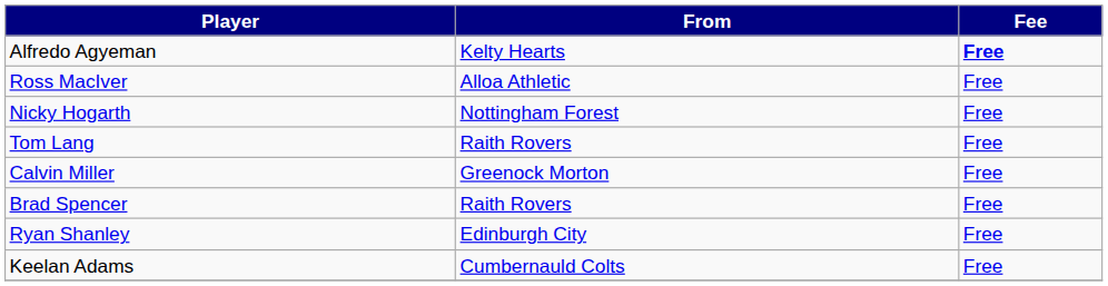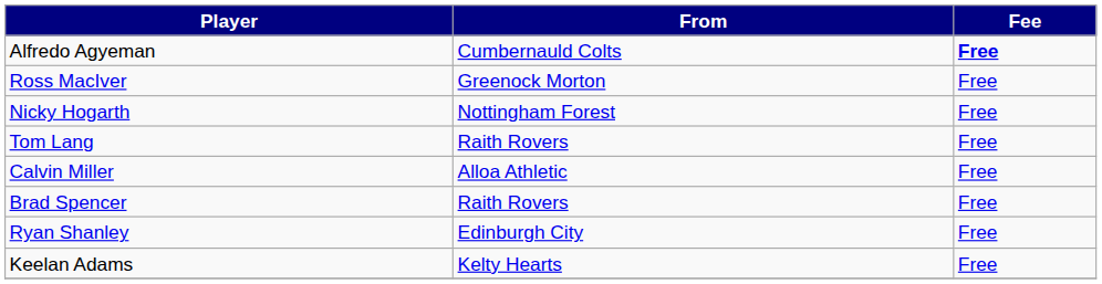 <table class="wikitable" style="text-align:left; font-size:95%;width:98%;">
 <tr>
 <th style="background:navy; color:white;">Player</th>
 <th style="background:navy; color:white;">From</th>
 <th style="background:navy; color:white;">Fee</th>
 </tr>
 <tr>
 <td> Alfredo Agyeman</td>
-<td> <a href='#'>Kelty Hearts</a></td>
+<td> <a href='#'>Cumbernauld Colts</a></td>
 <td><strong><a href='#'>Free</a></strong></td>
 </tr>
 <tr>
 <td> <a href='#'>Ross MacIver</a></td>
-<td> <a href='#'>Alloa Athletic</a></td>
+<td> <a href='#'>Greenock Morton</a></td>
 <td><a href='#'>Free</a></td>
 </tr>
 <tr>
 <td> <a href='#'>Nicky Hogarth</a></td>
 <td> <a href='#'>Nottingham Forest</a></td>
 <td><a href='#'>Free</a></td>
 </tr>
 <tr>
 <td> <a href='#'>Tom Lang</a></td>
 <td> <a href='#'>Raith Rovers</a></td>
 <td><a href='#'>Free</a></td>
 </tr>
 <tr>
 <td> <a href='#'>Calvin Miller</a></td>
-<td> <a href='#'>Greenock Morton</a></td>
+<td> <a href='#'>Alloa Athletic</a></td>
 <td><a href='#'>Free</a></td>
 </tr>
 <tr>
 <td> <a href='#'>Brad Spencer</a></td>
 <td> <a href='#'>Raith Rovers</a></td>
 <td><a href='#'>Free</a></td>
 </tr>
 <tr>
 <td> <a href='#'>Ryan Shanley</a></td>
 <td> <a href='#'>Edinburgh City</a></td>
 <td><a href='#'>Free</a></td>
 </tr>
 <tr>
 <td> Keelan Adams</td>
-<td> <a href='#'>Cumbernauld Colts</a></td>
+<td> <a href='#'>Kelty Hearts</a></td>
 <td><a href='#'>Free</a></td>
 </tr>
 <tr>
 </tr>
 </table>
